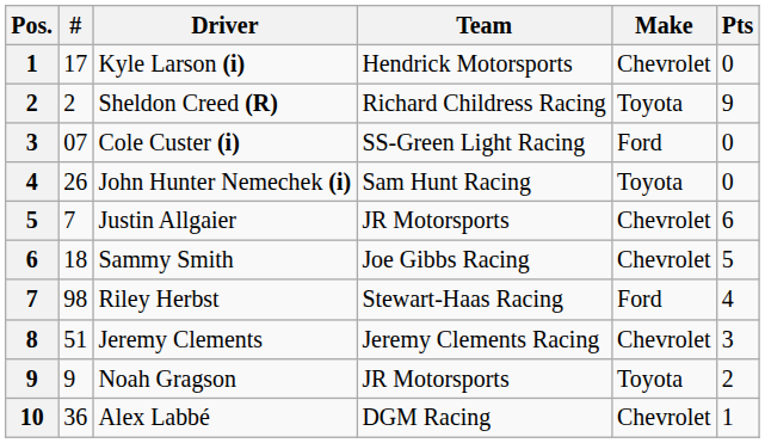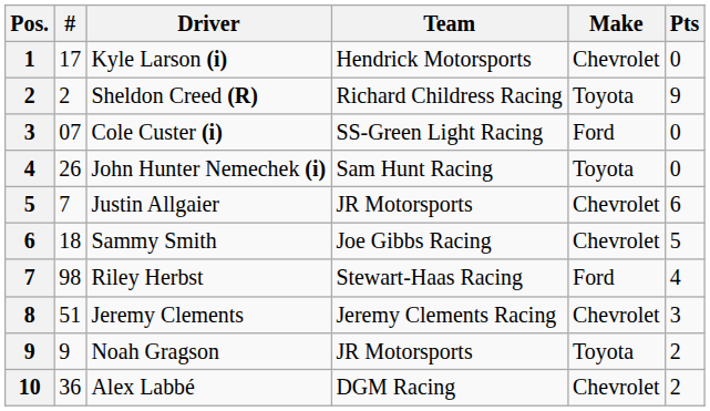 <table class="wikitable" style="font-size:95%">
 <tr>
 <th>Pos.</th>
 <th>#</th>
 <th>Driver</th>
 <th>Team</th>
 <th>Make</th>
 <th>Pts</th>
 </tr>
 <tr>
 <th>1</th>
 <td>17</td>
 <td>Kyle Larson <strong>(i)</strong></td>
 <td>Hendrick Motorsports</td>
 <td>Chevrolet</td>
 <td>0</td>
 </tr>
 <tr>
 <th>2</th>
 <td>2</td>
 <td>Sheldon Creed <strong>(R)</strong></td>
 <td>Richard Childress Racing</td>
 <td>Toyota</td>
 <td>9</td>
 </tr>
 <tr>
 <th>3</th>
 <td>07</td>
 <td>Cole Custer <strong>(i)</strong></td>
 <td>SS-Green Light Racing</td>
 <td>Ford</td>
 <td>0</td>
 </tr>
 <tr>
 <th>4</th>
 <td>26</td>
 <td>John Hunter Nemechek <strong>(i)</strong></td>
 <td>Sam Hunt Racing</td>
 <td>Toyota</td>
 <td>0</td>
 </tr>
 <tr>
 <th>5</th>
 <td>7</td>
 <td>Justin Allgaier</td>
 <td>JR Motorsports</td>
 <td>Chevrolet</td>
 <td>6</td>
 </tr>
 <tr>
 <th>6</th>
 <td>18</td>
 <td>Sammy Smith</td>
 <td>Joe Gibbs Racing</td>
 <td>Chevrolet</td>
 <td>5</td>
 </tr>
 <tr>
 <th>7</th>
 <td>98</td>
 <td>Riley Herbst</td>
 <td>Stewart-Haas Racing</td>
 <td>Ford</td>
 <td>4</td>
 </tr>
 <tr>
 <th>8</th>
 <td>51</td>
 <td>Jeremy Clements</td>
 <td>Jeremy Clements Racing</td>
 <td>Chevrolet</td>
 <td>3</td>
 </tr>
 <tr>
 <th>9</th>
 <td>9</td>
 <td>Noah Gragson</td>
 <td>JR Motorsports</td>
 <td>Toyota</td>
 <td>2</td>
 </tr>
 <tr>
 <th>10</th>
 <td>36</td>
 <td>Alex Labbé</td>
 <td>DGM Racing</td>
 <td>Chevrolet</td>
-<td>1</td>
+<td>2</td>
 </tr>
 </table>
